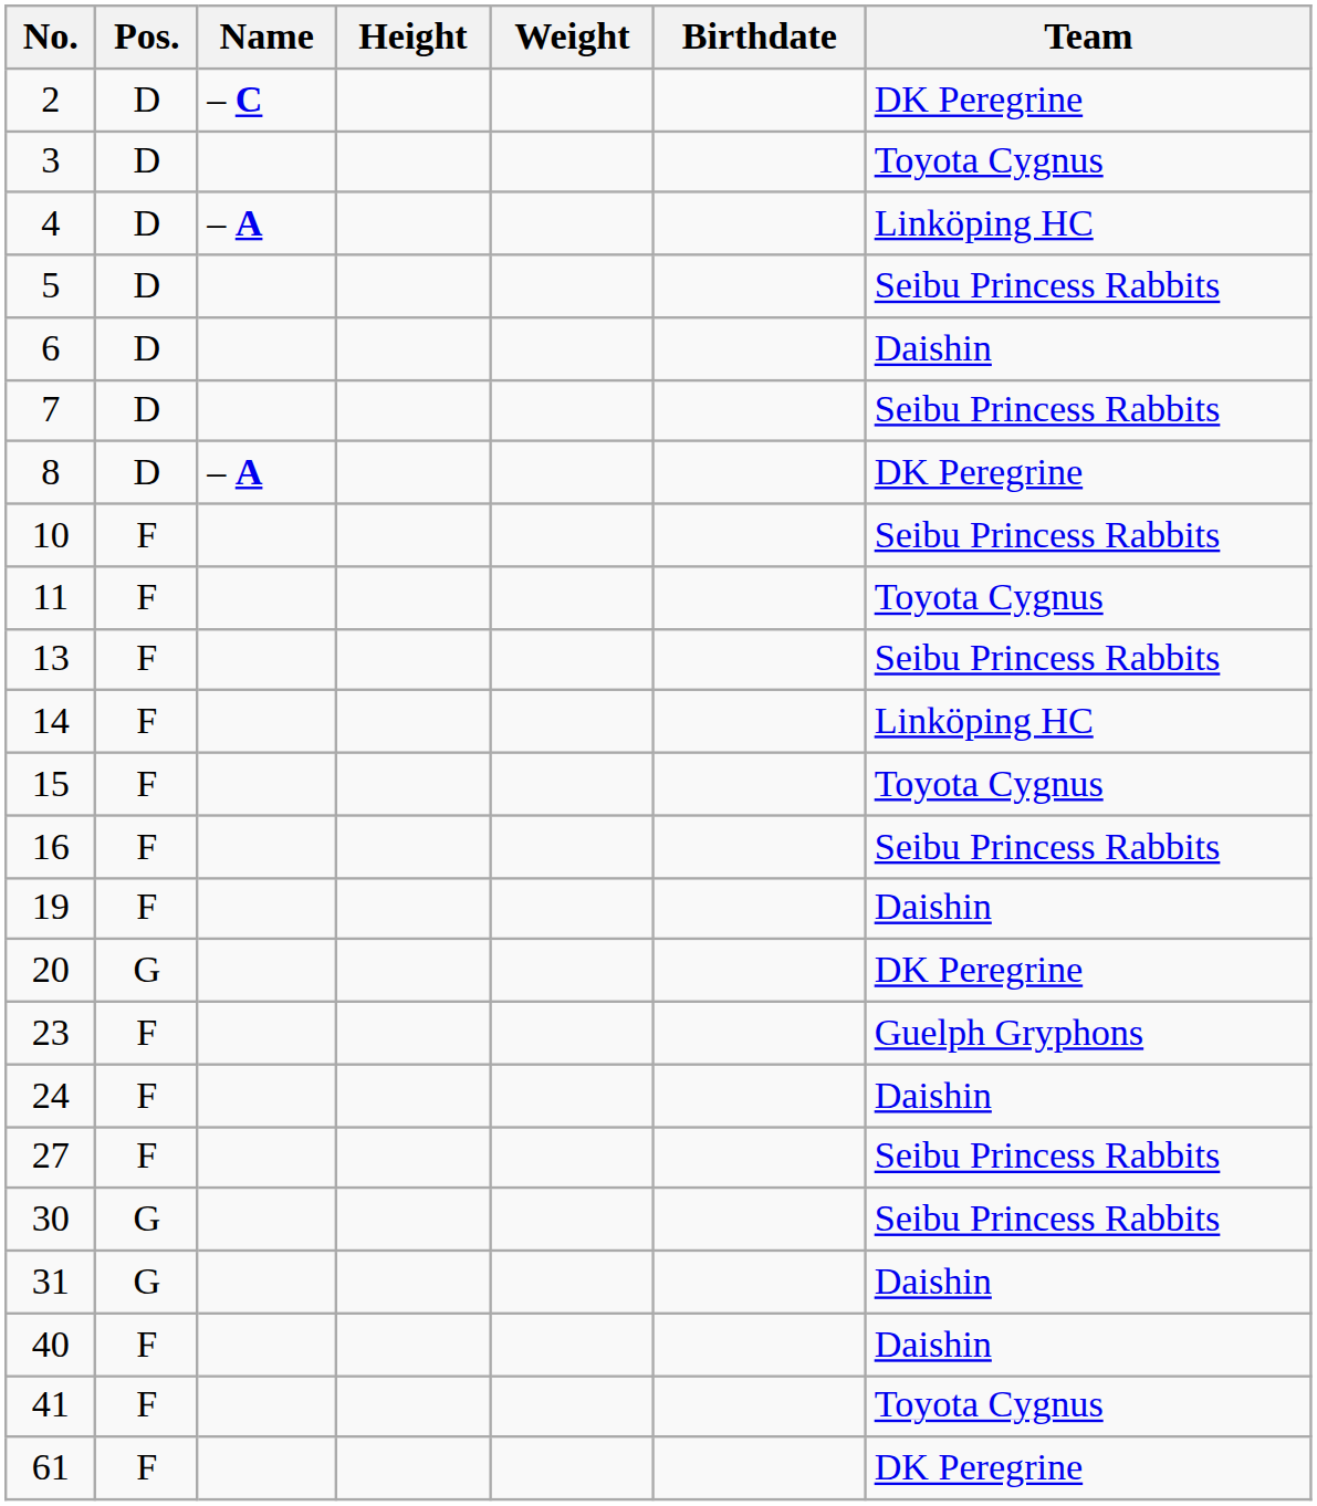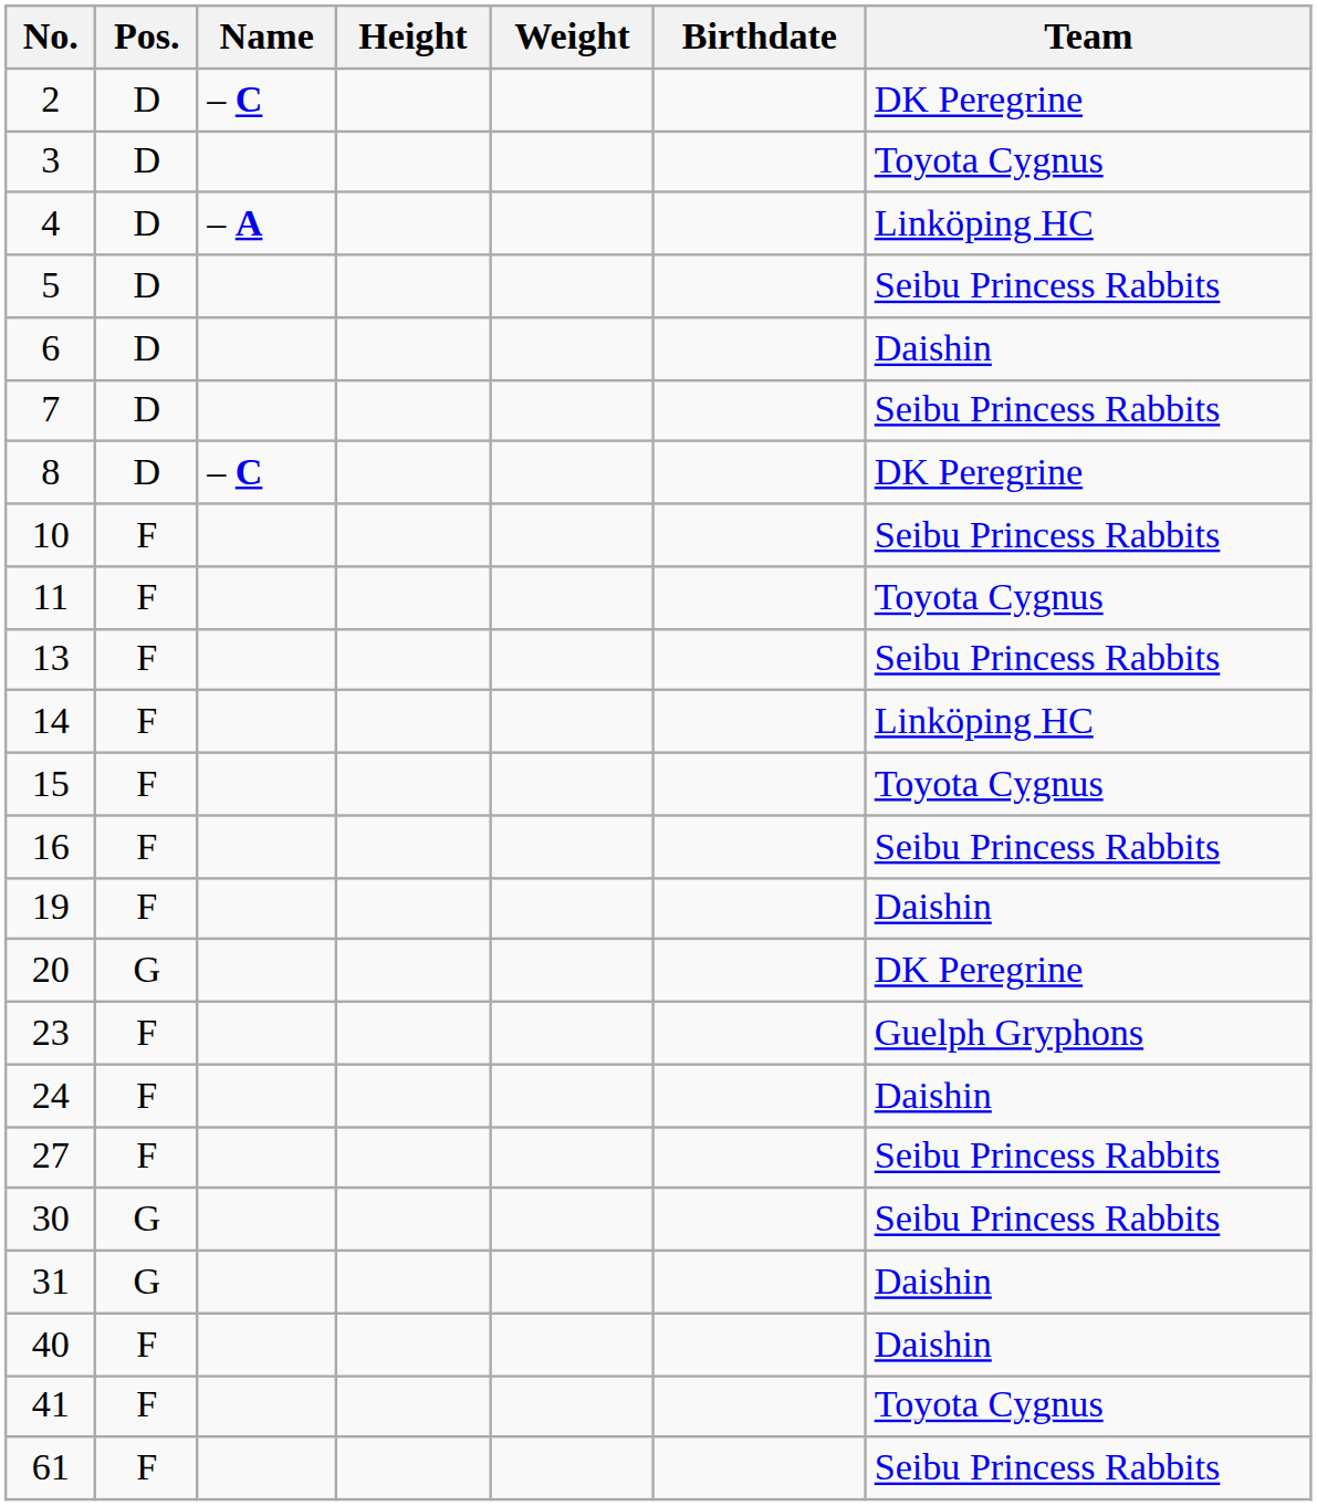 <table class="wikitable sortable" width="80%" style="font-size: 90%; text-align: center;">
 <tr>
 <th>No.</th>
 <th>Pos.</th>
 <th>Name</th>
 <th>Height</th>
 <th>Weight</th>
 <th>Birthdate</th>
 <th>Team</th>
 </tr>
 <tr>
 <td>2</td>
 <td>D</td>
 <td align=left> – <a href='#'><strong>C</strong></a></td>
 <td></td>
 <td></td>
 <td></td>
 <td style="text-align:left;"> <a href='#'>DK Peregrine</a></td>
 </tr>
 <tr>
 <td>3</td>
 <td>D</td>
 <td align=left></td>
 <td></td>
 <td></td>
 <td></td>
 <td style="text-align:left;"> <a href='#'>Toyota Cygnus</a></td>
 </tr>
 <tr>
 <td>4</td>
 <td>D</td>
 <td align=left> – <a href='#'><strong>A</strong></a></td>
 <td></td>
 <td></td>
 <td></td>
 <td style="text-align:left;"> <a href='#'>Linköping HC</a></td>
 </tr>
 <tr>
 <td>5</td>
 <td>D</td>
 <td align=left></td>
 <td></td>
 <td></td>
 <td></td>
 <td style="text-align:left;"> <a href='#'>Seibu Princess Rabbits</a></td>
 </tr>
 <tr>
 <td>6</td>
 <td>D</td>
 <td align=left></td>
 <td></td>
 <td></td>
 <td></td>
 <td style="text-align:left;"> <a href='#'>Daishin</a></td>
 </tr>
 <tr>
 <td>7</td>
 <td>D</td>
 <td align=left></td>
 <td></td>
 <td></td>
 <td></td>
 <td style="text-align:left;"> <a href='#'>Seibu Princess Rabbits</a></td>
 </tr>
 <tr>
 <td>8</td>
 <td>D</td>
-<td align=left> – <a href='#'><strong>A</strong></a></td>
+<td align=left> – <a href='#'><strong>C</strong></a></td>
 <td></td>
 <td></td>
 <td></td>
 <td style="text-align:left;"> <a href='#'>DK Peregrine</a></td>
 </tr>
 <tr>
 <td>10</td>
 <td>F</td>
 <td align=left></td>
 <td></td>
 <td></td>
 <td></td>
 <td style="text-align:left;"> <a href='#'>Seibu Princess Rabbits</a></td>
 </tr>
 <tr>
 <td>11</td>
 <td>F</td>
 <td align=left></td>
 <td></td>
 <td></td>
 <td></td>
 <td style="text-align:left;"> <a href='#'>Toyota Cygnus</a></td>
 </tr>
 <tr>
 <td>13</td>
 <td>F</td>
 <td align=left></td>
 <td></td>
 <td></td>
 <td></td>
 <td style="text-align:left;"> <a href='#'>Seibu Princess Rabbits</a></td>
 </tr>
 <tr>
 <td>14</td>
 <td>F</td>
 <td align=left></td>
 <td></td>
 <td></td>
 <td></td>
 <td style="text-align:left;"> <a href='#'>Linköping HC</a></td>
 </tr>
 <tr>
 <td>15</td>
 <td>F</td>
 <td align=left></td>
 <td></td>
 <td></td>
 <td></td>
 <td style="text-align:left;"> <a href='#'>Toyota Cygnus</a></td>
 </tr>
 <tr>
 <td>16</td>
 <td>F</td>
 <td align=left></td>
 <td></td>
 <td></td>
 <td></td>
 <td style="text-align:left;"> <a href='#'>Seibu Princess Rabbits</a></td>
 </tr>
 <tr>
 <td>19</td>
 <td>F</td>
 <td align=left></td>
 <td></td>
 <td></td>
 <td></td>
 <td style="text-align:left;"> <a href='#'>Daishin</a></td>
 </tr>
 <tr>
 <td>20</td>
 <td>G</td>
 <td align=left></td>
 <td></td>
 <td></td>
 <td></td>
 <td style="text-align:left;"> <a href='#'>DK Peregrine</a></td>
 </tr>
 <tr>
 <td>23</td>
 <td>F</td>
 <td align=left></td>
 <td></td>
 <td></td>
 <td></td>
 <td style="text-align:left;"> <a href='#'>Guelph Gryphons</a></td>
 </tr>
 <tr>
 <td>24</td>
 <td>F</td>
 <td align=left></td>
 <td></td>
 <td></td>
 <td></td>
 <td style="text-align:left;"> <a href='#'>Daishin</a></td>
 </tr>
 <tr>
 <td>27</td>
 <td>F</td>
 <td align=left></td>
 <td></td>
 <td></td>
 <td></td>
 <td style="text-align:left;"> <a href='#'>Seibu Princess Rabbits</a></td>
 </tr>
 <tr>
 <td>30</td>
 <td>G</td>
 <td align=left></td>
 <td></td>
 <td></td>
 <td></td>
 <td style="text-align:left;"> <a href='#'>Seibu Princess Rabbits</a></td>
 </tr>
 <tr>
 <td>31</td>
 <td>G</td>
 <td align=left></td>
 <td></td>
 <td></td>
 <td></td>
 <td style="text-align:left;"> <a href='#'>Daishin</a></td>
 </tr>
 <tr>
 <td>40</td>
 <td>F</td>
 <td align=left></td>
 <td></td>
 <td></td>
 <td></td>
 <td style="text-align:left;"> <a href='#'>Daishin</a></td>
 </tr>
 <tr>
 <td>41</td>
 <td>F</td>
 <td align=left></td>
 <td></td>
 <td></td>
 <td></td>
 <td style="text-align:left;"> <a href='#'>Toyota Cygnus</a></td>
 </tr>
 <tr>
 <td>61</td>
 <td>F</td>
 <td align=left></td>
 <td></td>
 <td></td>
 <td></td>
-<td style="text-align:left;"> <a href='#'>DK Peregrine</a></td>
+<td style="text-align:left;"> <a href='#'>Seibu Princess Rabbits</a></td>
 </tr>
 </table>
